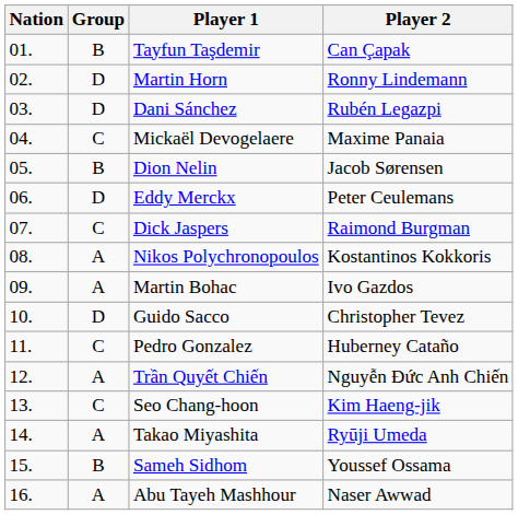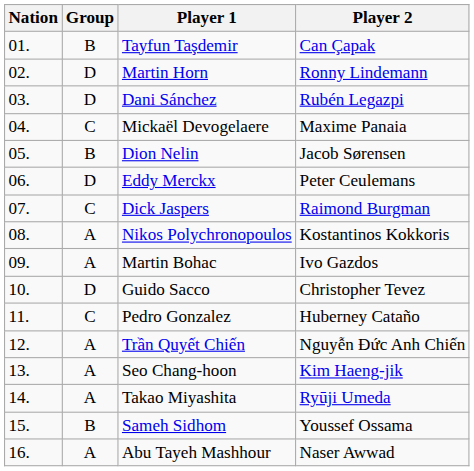 <table class="wikitable">
 <tr>
 <th>Nation</th>
 <th>Group</th>
 <th>Player 1</th>
 <th>Player 2</th>
 </tr>
 <tr>
 <td>01. </td>
 <td style="text-align:center">B</td>
 <td><a href='#'>Tayfun Taşdemir</a></td>
 <td><a href='#'>Can Çapak</a></td>
 </tr>
 <tr>
 <td>02. </td>
 <td style="text-align:center">D</td>
 <td><a href='#'>Martin Horn</a></td>
 <td><a href='#'>Ronny Lindemann</a></td>
 </tr>
 <tr>
 <td>03. </td>
 <td style="text-align:center">D</td>
 <td><a href='#'>Dani Sánchez</a></td>
 <td><a href='#'>Rubén Legazpi</a></td>
 </tr>
 <tr>
 <td>04. </td>
 <td style="text-align:center">C</td>
 <td>Mickaël Devogelaere</td>
 <td>Maxime Panaia</td>
 </tr>
 <tr>
 <td>05. </td>
 <td style="text-align:center">B</td>
 <td><a href='#'>Dion Nelin</a></td>
 <td>Jacob Sørensen</td>
 </tr>
 <tr>
 <td>06. </td>
 <td style="text-align:center">D</td>
 <td><a href='#'>Eddy Merckx</a></td>
 <td>Peter Ceulemans</td>
 </tr>
 <tr>
 <td>07. </td>
 <td style="text-align:center">C</td>
 <td><a href='#'>Dick Jaspers</a></td>
 <td><a href='#'>Raimond Burgman</a></td>
 </tr>
 <tr>
 <td>08. </td>
 <td style="text-align:center">A</td>
 <td><a href='#'>Nikos Polychronopoulos</a></td>
 <td>Kostantinos Kokkoris</td>
 </tr>
 <tr>
 <td>09. </td>
 <td style="text-align:center">A</td>
 <td>Martin Bohac</td>
 <td>Ivo Gazdos</td>
 </tr>
 <tr>
 <td>10. </td>
 <td style="text-align:center">D</td>
 <td>Guido Sacco</td>
 <td>Christopher Tevez</td>
 </tr>
 <tr>
 <td>11. </td>
 <td style="text-align:center">C</td>
 <td>Pedro Gonzalez</td>
 <td>Huberney Cataño</td>
 </tr>
 <tr>
 <td>12. </td>
 <td style="text-align:center">A</td>
 <td><a href='#'>Trần Quyết Chiến</a></td>
 <td>Nguyễn Đức Anh Chiến</td>
 </tr>
 <tr>
 <td>13. </td>
-<td style="text-align:center">C</td>
+<td style="text-align:center">A</td>
 <td>Seo Chang-hoon</td>
 <td><a href='#'>Kim Haeng-jik</a></td>
 </tr>
 <tr>
 <td>14. </td>
 <td style="text-align:center">A</td>
 <td>Takao Miyashita</td>
 <td><a href='#'>Ryūji Umeda</a></td>
 </tr>
 <tr>
 <td>15. </td>
 <td style="text-align:center">B</td>
 <td><a href='#'>Sameh Sidhom</a></td>
 <td>Youssef Ossama</td>
 </tr>
 <tr>
 <td>16. </td>
 <td style="text-align:center">A</td>
 <td>Abu Tayeh Mashhour</td>
 <td>Naser Awwad</td>
 </tr>
 </table>
